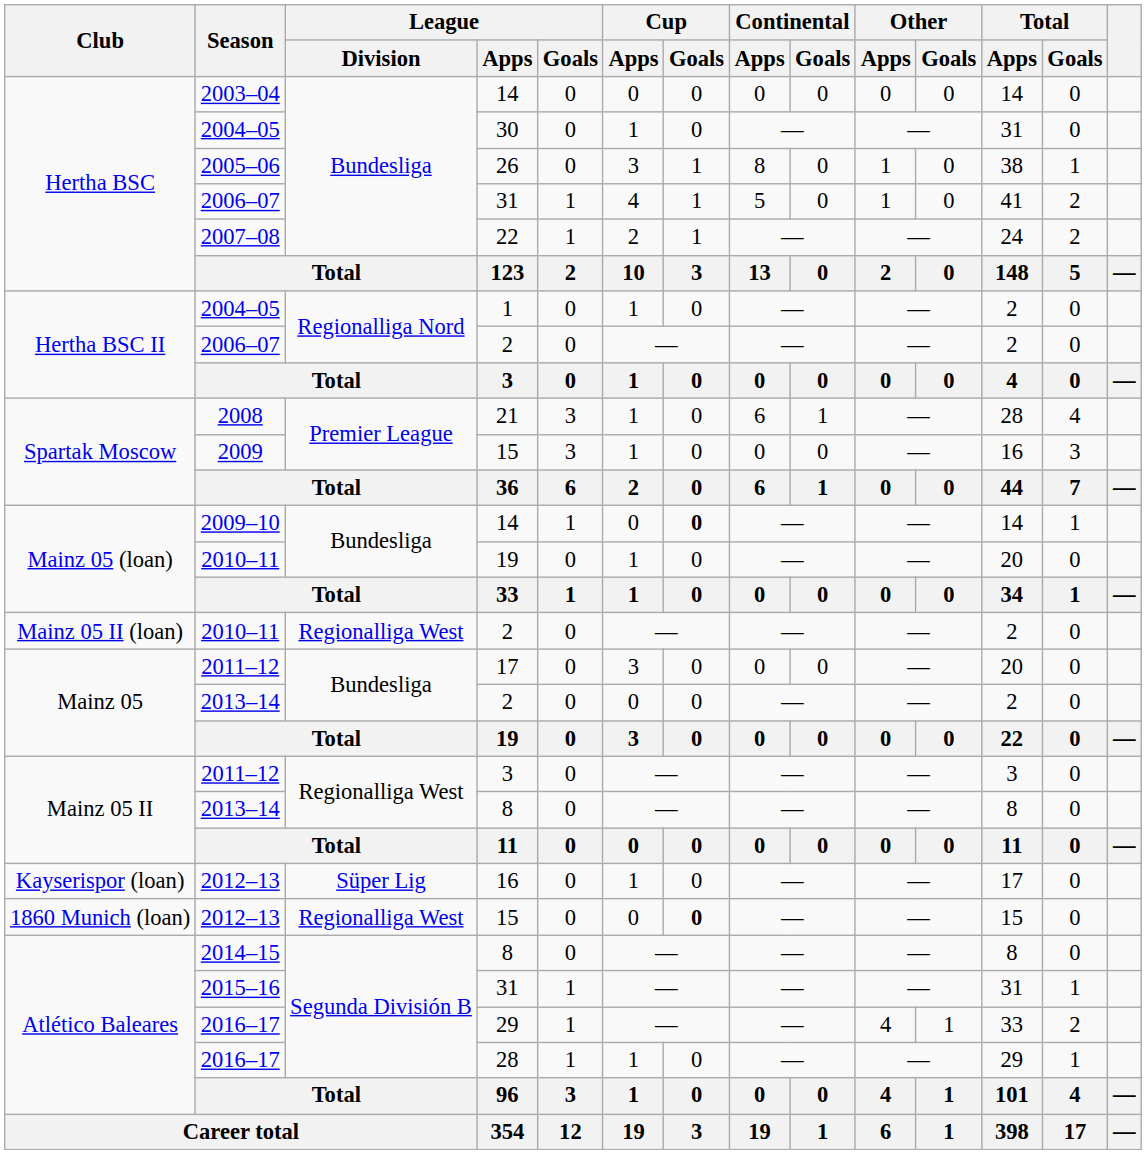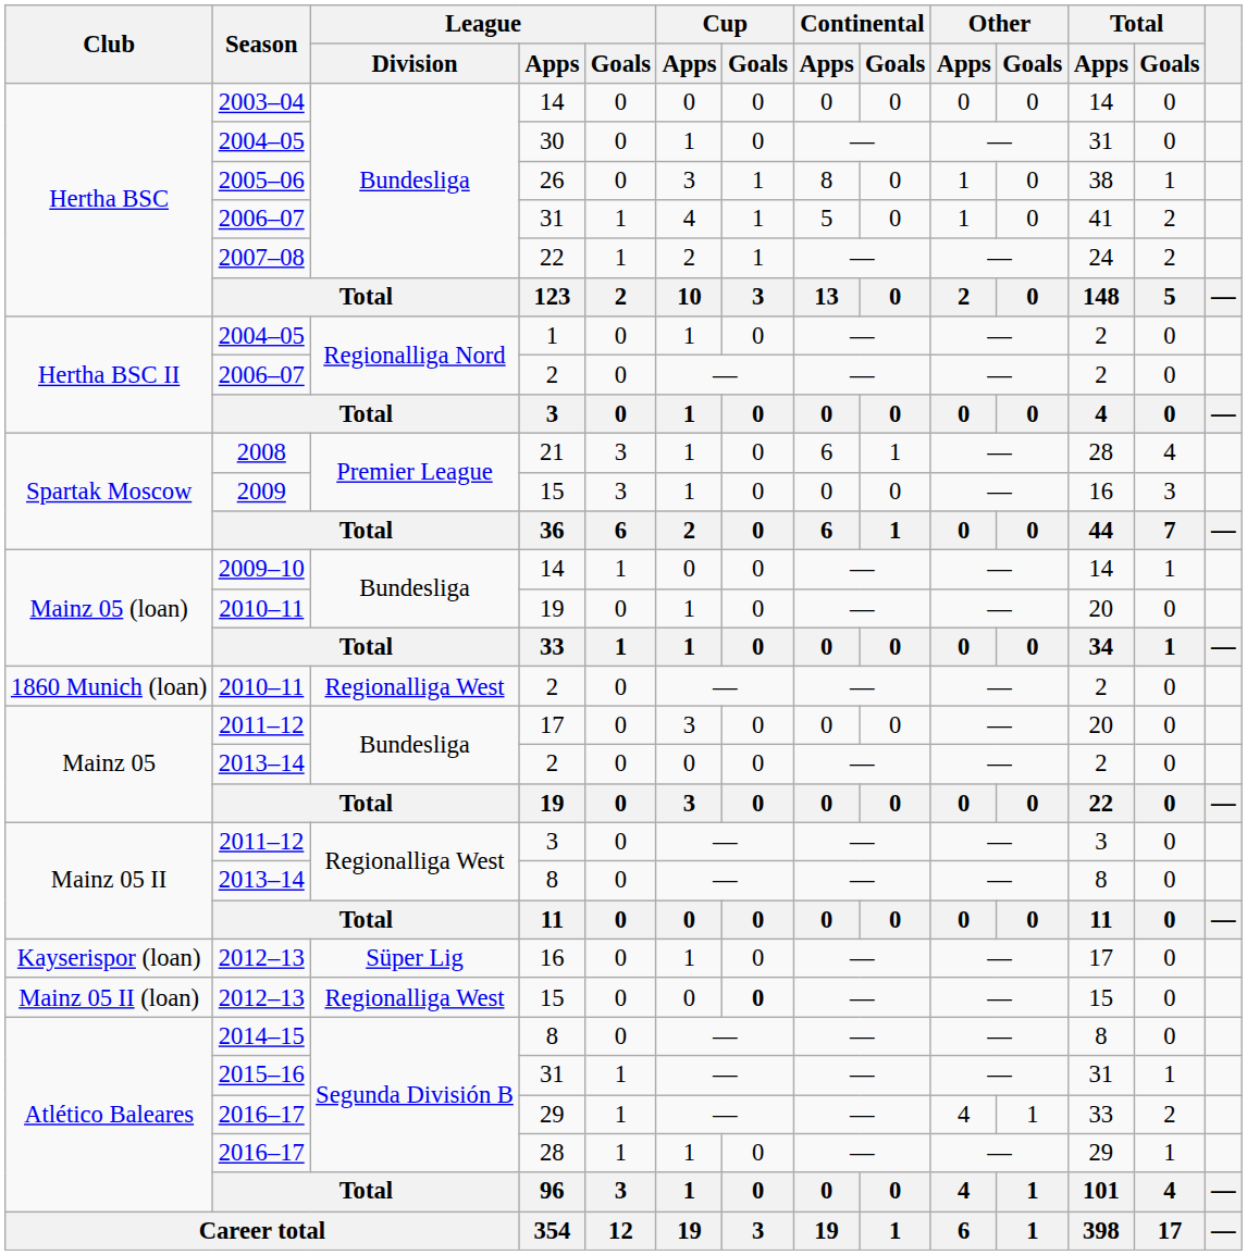 <table class="wikitable" style="text-align:center">
 <tr>
 <th rowspan="2">Club</th>
 <th rowspan="2">Season</th>
 <th colspan="3">League</th>
 <th colspan="2">Cup</th>
 <th colspan="2">Continental</th>
 <th colspan="2">Other</th>
 <th colspan="2">Total</th>
 <th rowspan="2"></th>
 </tr>
 <tr>
 <th>Division</th>
 <th>Apps</th>
 <th>Goals</th>
 <th>Apps</th>
 <th>Goals</th>
 <th>Apps</th>
 <th>Goals</th>
 <th>Apps</th>
 <th>Goals</th>
 <th>Apps</th>
 <th>Goals</th>
 </tr>
 <tr>
 <td rowspan="6"><a href='#'>Hertha BSC</a></td>
 <td><a href='#'>2003–04</a></td>
 <td rowspan="5"><a href='#'>Bundesliga</a></td>
 <td>14</td>
 <td>0</td>
 <td>0</td>
 <td>0</td>
 <td>0</td>
 <td>0</td>
 <td>0</td>
 <td>0</td>
 <td>14</td>
 <td>0</td>
 <td></td>
 </tr>
 <tr>
 <td><a href='#'>2004–05</a></td>
 <td>30</td>
 <td>0</td>
 <td>1</td>
 <td>0</td>
 <td colspan="2">—</td>
 <td colspan="2">—</td>
 <td>31</td>
 <td>0</td>
 <td></td>
 </tr>
 <tr>
 <td><a href='#'>2005–06</a></td>
 <td>26</td>
 <td>0</td>
 <td>3</td>
 <td>1</td>
 <td>8</td>
 <td>0</td>
 <td>1</td>
 <td>0</td>
 <td>38</td>
 <td>1</td>
 <td></td>
 </tr>
 <tr>
 <td><a href='#'>2006–07</a></td>
 <td>31</td>
 <td>1</td>
 <td>4</td>
 <td>1</td>
 <td>5</td>
 <td>0</td>
 <td>1</td>
 <td>0</td>
 <td>41</td>
 <td>2</td>
 <td></td>
 </tr>
 <tr>
 <td><a href='#'>2007–08</a></td>
 <td>22</td>
 <td>1</td>
 <td>2</td>
 <td>1</td>
 <td colspan="2">—</td>
 <td colspan="2">—</td>
 <td>24</td>
 <td>2</td>
 <td></td>
 </tr>
 <tr>
 <th colspan="2">Total</th>
 <th>123</th>
 <th>2</th>
 <th>10</th>
 <th>3</th>
 <th>13</th>
 <th>0</th>
 <th>2</th>
 <th>0</th>
 <th>148</th>
 <th>5</th>
 <th>—</th>
 </tr>
 <tr>
 <td rowspan="3"><a href='#'>Hertha BSC II</a></td>
 <td><a href='#'>2004–05</a></td>
 <td rowspan="2"><a href='#'>Regionalliga Nord</a></td>
 <td>1</td>
 <td>0</td>
 <td>1</td>
 <td>0</td>
 <td colspan="2">—</td>
 <td colspan="2">—</td>
 <td>2</td>
 <td>0</td>
 <td></td>
 </tr>
 <tr>
 <td><a href='#'>2006–07</a></td>
 <td>2</td>
 <td>0</td>
 <td colspan="2">—</td>
 <td colspan="2">—</td>
 <td colspan="2">—</td>
 <td>2</td>
 <td>0</td>
 <td></td>
 </tr>
 <tr>
 <th colspan="2">Total</th>
 <th>3</th>
 <th>0</th>
 <th>1</th>
 <th>0</th>
 <th>0</th>
 <th>0</th>
 <th>0</th>
 <th>0</th>
 <th>4</th>
 <th>0</th>
 <th>—</th>
 </tr>
 <tr>
 <td rowspan="3"><a href='#'>Spartak Moscow</a></td>
 <td><a href='#'>2008</a></td>
 <td rowspan="2"><a href='#'>Premier League</a></td>
 <td>21</td>
 <td>3</td>
 <td>1</td>
 <td>0</td>
 <td>6</td>
 <td>1</td>
 <td colspan="2">—</td>
 <td>28</td>
 <td>4</td>
 <td></td>
 </tr>
 <tr>
 <td><a href='#'>2009</a></td>
 <td>15</td>
 <td>3</td>
 <td>1</td>
 <td>0</td>
 <td>0</td>
 <td>0</td>
 <td colspan="2">—</td>
 <td>16</td>
 <td>3</td>
 <td></td>
 </tr>
 <tr>
 <th colspan="2">Total</th>
 <th>36</th>
 <th>6</th>
 <th>2</th>
 <th>0</th>
 <th>6</th>
 <th>1</th>
 <th>0</th>
 <th>0</th>
 <th>44</th>
 <th>7</th>
 <th>—</th>
 </tr>
 <tr>
 <td rowspan="3"><a href='#'>Mainz 05</a> (loan)</td>
 <td><a href='#'>2009–10</a></td>
 <td rowspan="2">Bundesliga</td>
 <td>14</td>
 <td>1</td>
 <td>0</td>
-<td><strong>0</strong></td>
+<td>0</td>
 <td colspan="2">—</td>
 <td colspan="2">—</td>
 <td>14</td>
 <td>1</td>
 <td></td>
 </tr>
 <tr>
 <td><a href='#'>2010–11</a></td>
 <td>19</td>
 <td>0</td>
 <td>1</td>
 <td>0</td>
 <td colspan="2">—</td>
 <td colspan="2">—</td>
 <td>20</td>
 <td>0</td>
 <td></td>
 </tr>
 <tr>
 <th colspan="2">Total</th>
 <th>33</th>
 <th>1</th>
 <th>1</th>
 <th>0</th>
 <th>0</th>
 <th>0</th>
 <th>0</th>
 <th>0</th>
 <th>34</th>
 <th>1</th>
 <th>—</th>
 </tr>
 <tr>
-<td><a href='#'>Mainz 05 II</a> (loan)</td>
+<td><a href='#'>1860 Munich</a> (loan)</td>
 <td><a href='#'>2010–11</a></td>
 <td><a href='#'>Regionalliga West</a></td>
 <td>2</td>
 <td>0</td>
 <td colspan="2">—</td>
 <td colspan="2">—</td>
 <td colspan="2">—</td>
 <td>2</td>
 <td>0</td>
 <td></td>
 </tr>
 <tr>
 <td rowspan="3">Mainz 05</td>
 <td><a href='#'>2011–12</a></td>
 <td rowspan="2">Bundesliga</td>
 <td>17</td>
 <td>0</td>
 <td>3</td>
 <td>0</td>
 <td>0</td>
 <td>0</td>
 <td colspan="2">—</td>
 <td>20</td>
 <td>0</td>
 <td></td>
 </tr>
 <tr>
 <td><a href='#'>2013–14</a></td>
 <td>2</td>
 <td>0</td>
 <td>0</td>
 <td>0</td>
 <td colspan="2">—</td>
 <td colspan="2">—</td>
 <td>2</td>
 <td>0</td>
 <td></td>
 </tr>
 <tr>
 <th colspan="2">Total</th>
 <th>19</th>
 <th>0</th>
 <th>3</th>
 <th>0</th>
 <th>0</th>
 <th>0</th>
 <th>0</th>
 <th>0</th>
 <th>22</th>
 <th>0</th>
 <th>—</th>
 </tr>
 <tr>
 <td rowspan="3">Mainz 05 II</td>
 <td><a href='#'>2011–12</a></td>
 <td rowspan="2">Regionalliga West</td>
 <td>3</td>
 <td>0</td>
 <td colspan="2">—</td>
 <td colspan="2">—</td>
 <td colspan="2">—</td>
 <td>3</td>
 <td>0</td>
 <td></td>
 </tr>
 <tr>
 <td><a href='#'>2013–14</a></td>
 <td>8</td>
 <td>0</td>
 <td colspan="2">—</td>
 <td colspan="2">—</td>
 <td colspan="2">—</td>
 <td>8</td>
 <td>0</td>
 <td></td>
 </tr>
 <tr>
 <th colspan="2">Total</th>
 <th>11</th>
 <th>0</th>
 <th>0</th>
 <th>0</th>
 <th>0</th>
 <th>0</th>
 <th>0</th>
 <th>0</th>
 <th>11</th>
 <th>0</th>
 <th>—</th>
 </tr>
 <tr>
 <td><a href='#'>Kayserispor</a> (loan)</td>
 <td><a href='#'>2012–13</a></td>
 <td><a href='#'>Süper Lig</a></td>
 <td>16</td>
 <td>0</td>
 <td>1</td>
 <td>0</td>
 <td colspan="2">—</td>
 <td colspan="2">—</td>
 <td>17</td>
 <td>0</td>
 <td></td>
 </tr>
 <tr>
-<td><a href='#'>1860 Munich</a> (loan)</td>
+<td><a href='#'>Mainz 05 II</a> (loan)</td>
 <td><a href='#'>2012–13</a></td>
 <td><a href='#'>Regionalliga West</a></td>
 <td>15</td>
 <td>0</td>
 <td>0</td>
 <td><strong>0</strong></td>
 <td colspan="2">—</td>
 <td colspan="2">—</td>
 <td>15</td>
 <td>0</td>
 <td></td>
 </tr>
 <tr>
 <td rowspan="5"><a href='#'>Atlético Baleares</a></td>
 <td><a href='#'>2014–15</a></td>
 <td rowspan="4"><a href='#'>Segunda División B</a></td>
 <td>8</td>
 <td>0</td>
 <td colspan="2">—</td>
 <td colspan="2">—</td>
 <td colspan="2">—</td>
 <td>8</td>
 <td>0</td>
 <td></td>
 </tr>
 <tr>
 <td><a href='#'>2015–16</a></td>
 <td>31</td>
 <td>1</td>
 <td colspan="2">—</td>
 <td colspan="2">—</td>
 <td colspan="2">—</td>
 <td>31</td>
 <td>1</td>
 <td></td>
 </tr>
 <tr>
 <td><a href='#'>2016–17</a></td>
 <td>29</td>
 <td>1</td>
 <td colspan="2">—</td>
 <td colspan="2">—</td>
 <td>4</td>
 <td>1</td>
 <td>33</td>
 <td>2</td>
 <td></td>
 </tr>
 <tr>
 <td><a href='#'>2016–17</a></td>
 <td>28</td>
 <td>1</td>
 <td>1</td>
 <td>0</td>
 <td colspan="2">—</td>
 <td colspan="2">—</td>
 <td>29</td>
 <td>1</td>
 <td></td>
 </tr>
 <tr>
 <th colspan="2">Total</th>
 <th>96</th>
 <th>3</th>
 <th>1</th>
 <th>0</th>
 <th>0</th>
 <th>0</th>
 <th>4</th>
 <th>1</th>
 <th>101</th>
 <th>4</th>
 <th>—</th>
 </tr>
 <tr>
 <th colspan="3">Career total</th>
 <th>354</th>
 <th>12</th>
 <th>19</th>
 <th>3</th>
 <th>19</th>
 <th>1</th>
 <th>6</th>
 <th>1</th>
 <th>398</th>
 <th>17</th>
 <th>—</th>
 </tr>
 </table>
